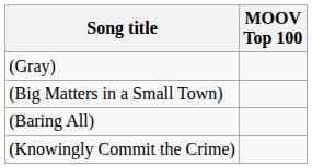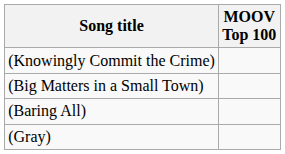 <table class="wikitable">
 <tr>
 <th>Song title</th>
 <th>MOOV<br>Top 100</th>
 </tr>
 <tr>
-<td> (Gray)</td>
+<td> (Knowingly Commit the Crime)</td>
 <td></td>
 </tr>
 <tr>
 <td> (Big Matters in a Small Town)</td>
 <td></td>
 </tr>
 <tr>
 <td> (Baring All)</td>
 <td></td>
 </tr>
 <tr>
-<td> (Knowingly Commit the Crime)</td>
+<td> (Gray)</td>
 <td></td>
 </tr>
 </table>
